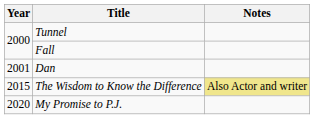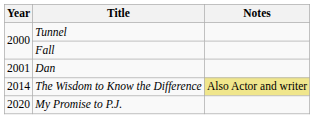 <table class="wikitable sortable">
 <tr>
 <th>Year</th>
 <th>Title</th>
 <th class="unsortable">Notes</th>
 </tr>
 <tr>
 <td rowspan="2">2000</td>
 <td><em>Tunnel</em></td>
 <td></td>
 </tr>
 <tr>
 <td><em>Fall</em></td>
 <td></td>
 </tr>
 <tr>
 <td>2001</td>
 <td><em>Dan</em></td>
 <td></td>
 </tr>
 <tr>
-<td>2015</td>
+<td>2014</td>
 <td><em>The Wisdom to Know the Difference</em></td>
 <td style="background: khaki;">Also Actor and writer</td>
 </tr>
 <tr>
 <td>2020</td>
 <td><em>My Promise to P.J.</em></td>
 <td></td>
 </tr>
 </table>
